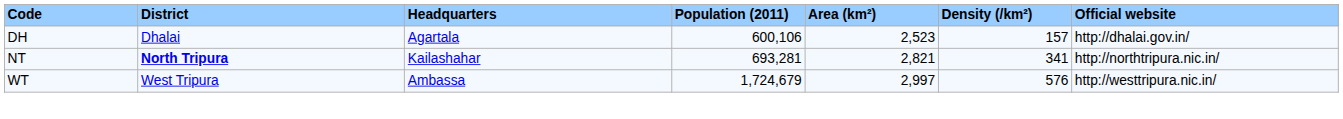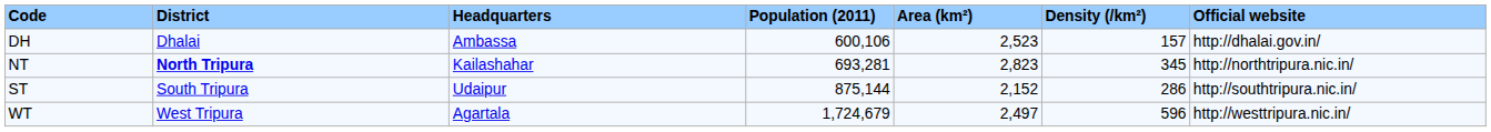 <table class="wikitable sortable" width=98% style="border:1px solid black">
 <tr bgcolor=#99ccff>
 <td width="10%"><strong>Code</strong></td>
 <td width="20%"><strong>District</strong></td>
 <td width="20%"><strong>Headquarters</strong></td>
 <td width="10%"><strong>Population (2011)</strong></td>
 <td width="10%"><strong>Area (km²)</strong></td>
 <td width="10%"><strong>Density (/km²)</strong></td>
 <td width="20%"><strong>Official website</strong></td>
 </tr>
 <tr bgcolor=#F4F9FF>
 <td>DH</td>
 <td><a href='#'>Dhalai</a></td>
-<td><a href='#'>Agartala</a></td>
+<td><a href='#'>Ambassa</a></td>
 <td align="right">600,106</td>
 <td align="right">2,523</td>
 <td align="right">157</td>
 <td>http://dhalai.gov.in/</td>
 </tr>
 <tr bgcolor=#F4F9FF>
 <td>NT</td>
 <td><strong><a href='#'>North Tripura</a></strong></td>
 <td><a href='#'>Kailashahar</a></td>
 <td align="right">693,281</td>
-<td align="right">2,821</td>
-<td align="right">341</td>
+<td align="right">2,823</td>
+<td align="right">345</td>
 <td>http://northtripura.nic.in/</td>
+</tr>
+<tr bgcolor=#F4F9FF>
+<td>ST</td>
+<td><a href='#'>South Tripura</a></td>
+<td><a href='#'>Udaipur</a></td>
+<td align="right">875,144</td>
+<td align="right">2,152</td>
+<td align="right">286</td>
+<td>http://southtripura.nic.in/</td>
 </tr>
 <tr bgcolor=#F4F9FF>
 <td>WT</td>
 <td><a href='#'>West Tripura</a></td>
-<td><a href='#'>Ambassa</a></td>
+<td><a href='#'>Agartala</a></td>
 <td align="right">1,724,679</td>
-<td align="right">2,997</td>
-<td align="right">576</td>
+<td align="right">2,497</td>
+<td align="right">596</td>
 <td>http://westtripura.nic.in/</td>
 </tr>
 </table>
